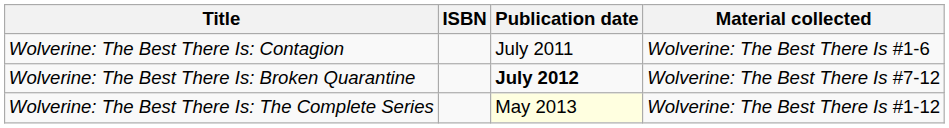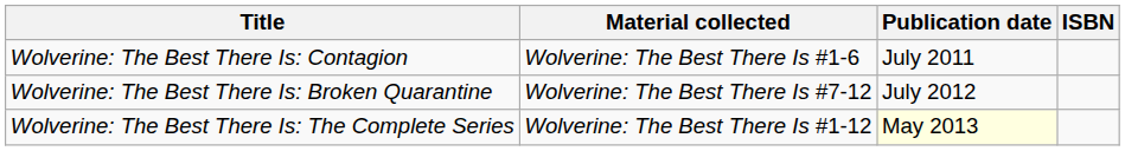 <table class="wikitable">
 <tr>
 <th>Title</th>
+<th>Material collected</th>
+<th>Publication date</th>
 <th>ISBN</th>
-<th>Publication date</th>
-<th>Material collected</th>
 </tr>
 <tr>
 <td><em>Wolverine: The Best There Is: Contagion</em></td>
+<td><em>Wolverine: The Best There Is</em> #1-6</td>
+<td>July 2011</td>
 <td></td>
-<td>July 2011</td>
-<td><em>Wolverine: The Best There Is</em> #1-6</td>
 </tr>
 <tr>
 <td><em>Wolverine: The Best There Is: Broken Quarantine</em></td>
+<td><em>Wolverine: The Best There Is</em> #7-12</td>
+<td>July 2012</td>
 <td></td>
-<td><strong>July 2012</strong></td>
-<td><em>Wolverine: The Best There Is</em> #7-12</td>
 </tr>
 <tr>
 <td><em>Wolverine: The Best There Is: The Complete Series</em></td>
+<td><em>Wolverine: The Best There Is</em> #1-12</td>
+<td style="background: lightyellow;">May 2013</td>
 <td></td>
-<td style="background: lightyellow;">May 2013</td>
-<td><em>Wolverine: The Best There Is</em> #1-12</td>
 </tr>
 </table>
